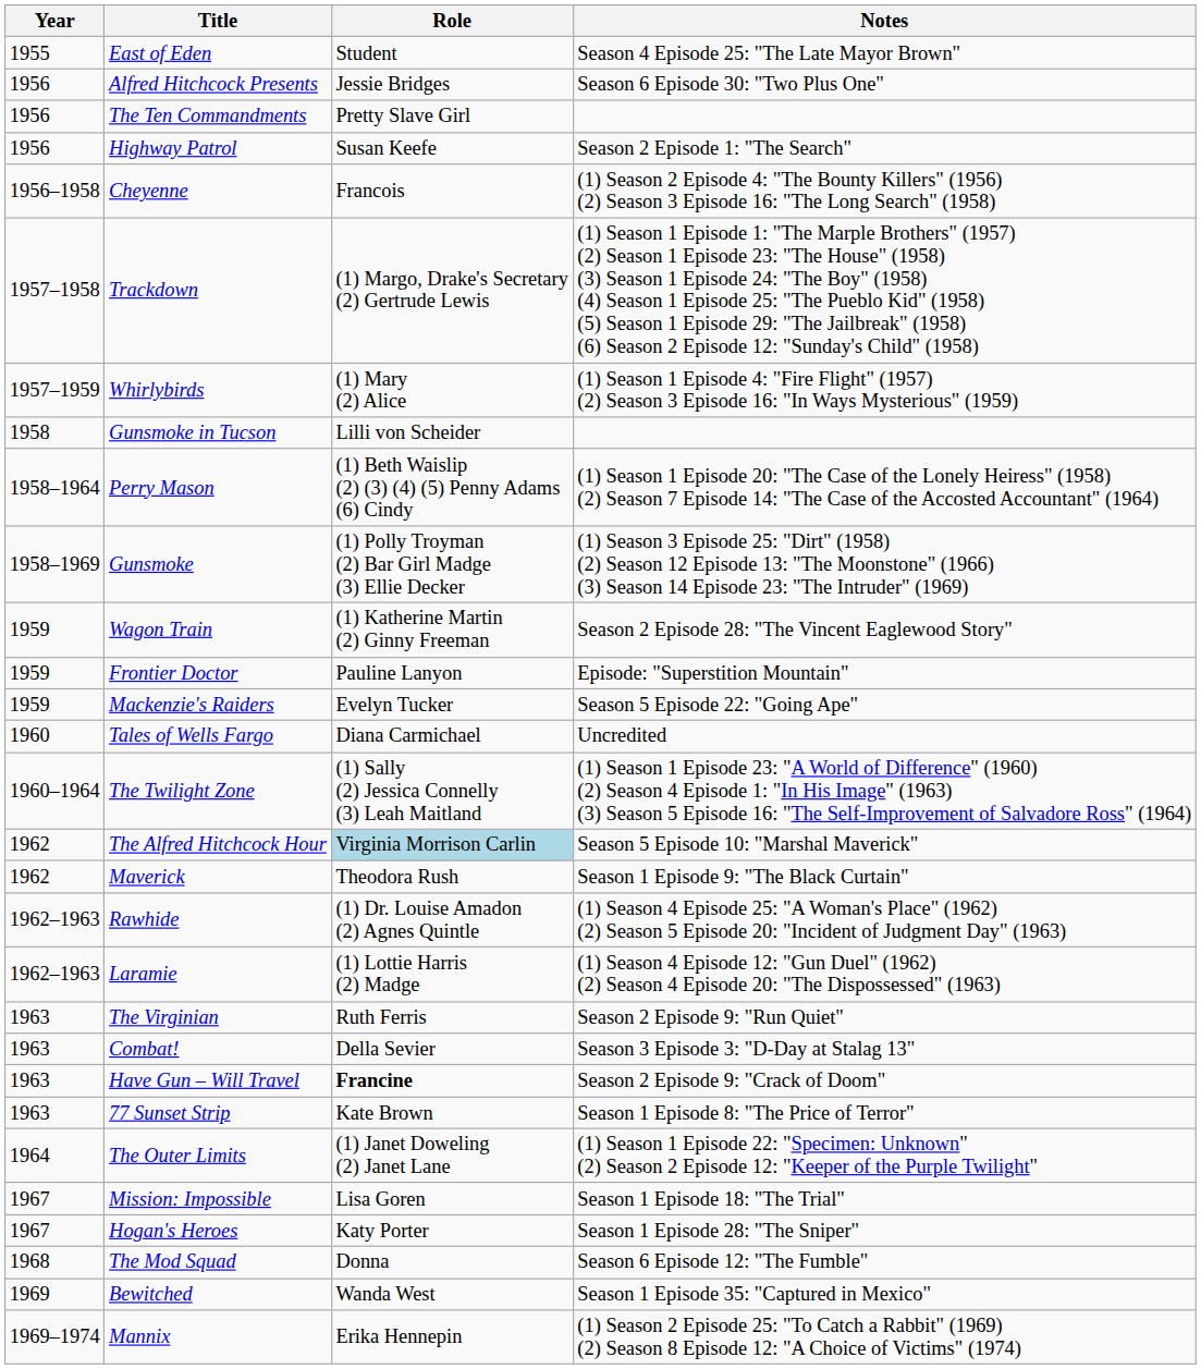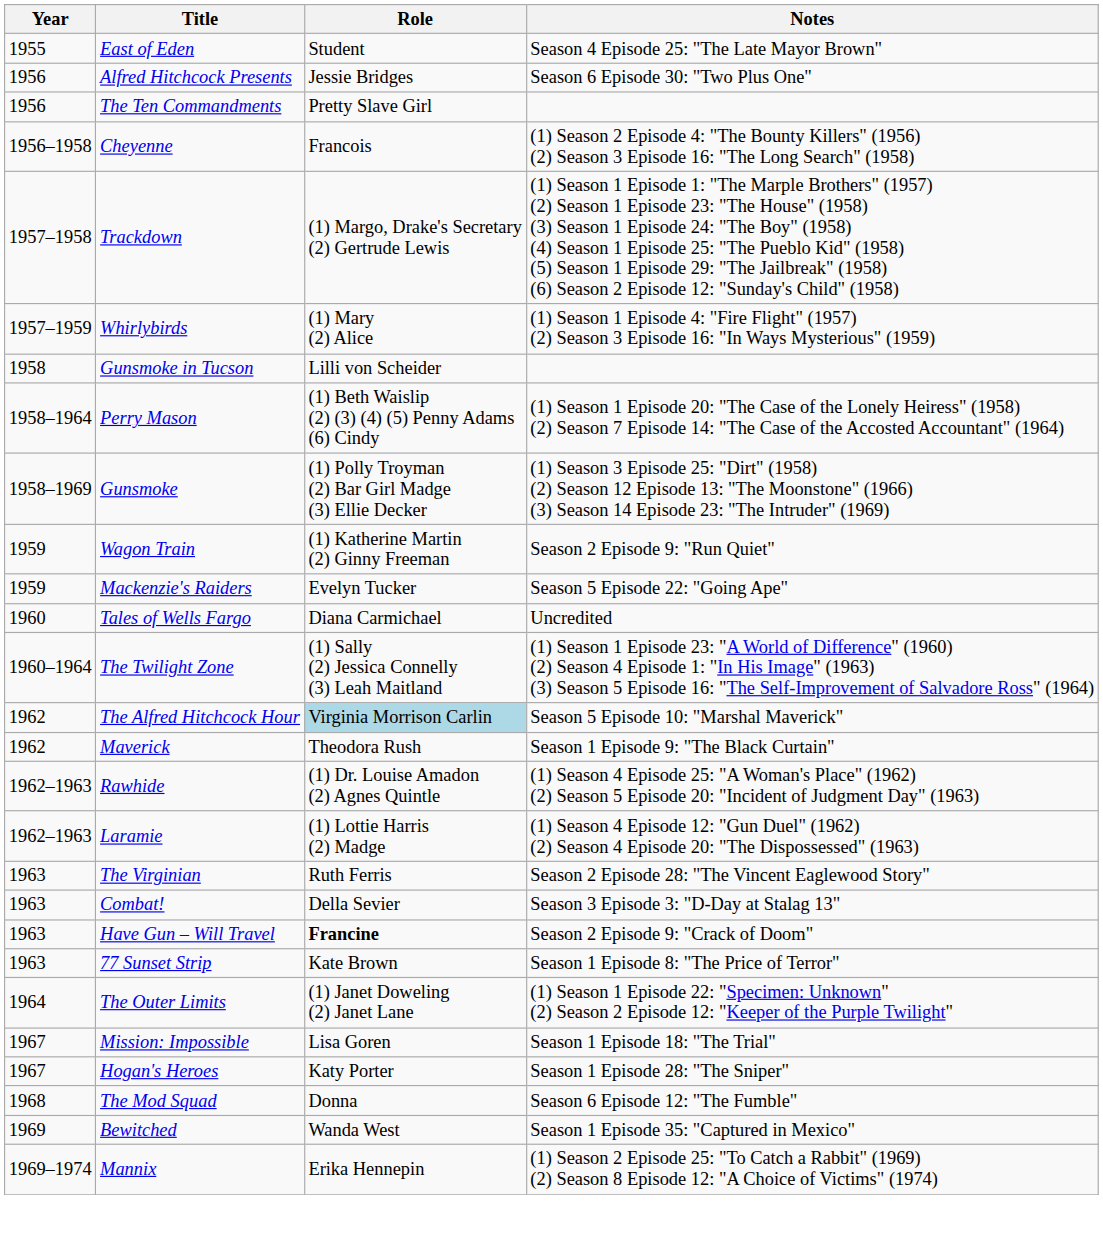 <table class="wikitable">
 <tr>
 <th>Year</th>
 <th>Title</th>
 <th>Role</th>
 <th>Notes</th>
 </tr>
 <tr>
 <td>1955</td>
 <td><em><a href='#'>East of Eden</a></em></td>
 <td>Student</td>
 <td>Season 4 Episode 25: "The Late Mayor Brown"</td>
 </tr>
 <tr>
 <td>1956</td>
 <td><em><a href='#'>Alfred Hitchcock Presents</a></em></td>
 <td>Jessie Bridges</td>
 <td>Season 6 Episode 30: "Two Plus One"</td>
 </tr>
 <tr>
 <td>1956</td>
 <td><em><a href='#'>The Ten Commandments</a></em></td>
 <td>Pretty Slave Girl</td>
 <td></td>
-</tr>
-<tr>
-<td>1956</td>
-<td><em><a href='#'>Highway Patrol</a></em></td>
-<td>Susan Keefe</td>
-<td>Season 2 Episode 1: "The Search"</td>
 </tr>
 <tr>
 <td>1956–1958</td>
 <td><em><a href='#'>Cheyenne</a></em></td>
 <td>Francois</td>
 <td>(1) Season 2 Episode 4: "The Bounty Killers" (1956)<br>(2) Season 3 Episode 16: "The Long Search" (1958)</td>
 </tr>
 <tr>
 <td>1957–1958</td>
 <td><em><a href='#'>Trackdown</a></em></td>
 <td>(1) Margo, Drake's Secretary<br>(2) Gertrude Lewis</td>
 <td>(1) Season 1 Episode 1: "The Marple Brothers" (1957)<br>(2) Season 1 Episode 23: "The House" (1958)<br>(3) Season 1 Episode 24: "The Boy" (1958)<br>(4) Season 1 Episode 25: "The Pueblo Kid" (1958)<br>(5) Season 1 Episode 29: "The Jailbreak" (1958)<br>(6) Season 2 Episode 12: "Sunday's Child" (1958)</td>
 </tr>
 <tr>
 <td>1957–1959</td>
 <td><em><a href='#'>Whirlybirds</a></em></td>
 <td>(1) Mary<br>(2) Alice</td>
 <td>(1) Season 1 Episode 4: "Fire Flight" (1957)<br>(2) Season 3 Episode 16: "In Ways Mysterious" (1959)</td>
 </tr>
 <tr>
 <td>1958</td>
 <td><em><a href='#'>Gunsmoke in Tucson</a></em></td>
 <td>Lilli von Scheider</td>
 <td></td>
 </tr>
 <tr>
 <td>1958–1964</td>
 <td><em><a href='#'>Perry Mason</a></em></td>
 <td>(1) Beth Waislip<br>(2) (3) (4) (5) Penny Adams<br>(6) Cindy</td>
 <td>(1) Season 1 Episode 20: "The Case of the Lonely Heiress" (1958)<br>(2) Season 7 Episode 14: "The Case of the Accosted Accountant" (1964)</td>
 </tr>
 <tr>
 <td>1958–1969</td>
 <td><em><a href='#'>Gunsmoke</a></em></td>
 <td>(1) Polly Troyman<br>(2) Bar Girl Madge<br>(3) Ellie Decker</td>
 <td>(1) Season 3 Episode 25: "Dirt" (1958)<br>(2) Season 12 Episode 13: "The Moonstone" (1966)<br>(3) Season 14 Episode 23: "The Intruder" (1969)</td>
 </tr>
 <tr>
 <td>1959</td>
 <td><em><a href='#'>Wagon Train</a></em></td>
 <td>(1) Katherine Martin<br>(2) Ginny Freeman</td>
-<td>Season 2 Episode 28: "The Vincent Eaglewood Story"</td>
-</tr>
-<tr>
-<td>1959</td>
-<td><em><a href='#'>Frontier Doctor</a></em></td>
-<td>Pauline Lanyon</td>
-<td>Episode: "Superstition Mountain"</td>
+<td>Season 2 Episode 9: "Run Quiet"</td>
 </tr>
 <tr>
 <td>1959</td>
 <td><em><a href='#'>Mackenzie's Raiders</a></em></td>
 <td>Evelyn Tucker</td>
 <td>Season 5 Episode 22: "Going Ape"</td>
 </tr>
 <tr>
 <td>1960</td>
 <td><em><a href='#'>Tales of Wells Fargo</a></em></td>
 <td>Diana Carmichael</td>
 <td>Uncredited</td>
 </tr>
 <tr>
 <td>1960–1964</td>
 <td><em><a href='#'>The Twilight Zone</a></em></td>
 <td>(1) Sally<br>(2) Jessica Connelly<br>(3) Leah Maitland</td>
 <td>(1) Season 1 Episode 23: "<a href='#'>A World of Difference</a>" (1960)<br>(2) Season 4 Episode 1: "<a href='#'>In His Image</a>" (1963)<br>(3) Season 5 Episode 16: "<a href='#'>The Self-Improvement of Salvadore Ross</a>" (1964)</td>
 </tr>
 <tr>
 <td>1962</td>
 <td><em><a href='#'>The Alfred Hitchcock Hour</a></em></td>
 <td style="background: lightblue;">Virginia Morrison Carlin</td>
 <td>Season 5 Episode 10: "Marshal Maverick"</td>
 </tr>
 <tr>
 <td>1962</td>
 <td><em><a href='#'>Maverick</a></em></td>
 <td>Theodora Rush</td>
 <td>Season 1 Episode 9: "The Black Curtain"</td>
 </tr>
 <tr>
 <td>1962–1963</td>
 <td><em><a href='#'>Rawhide</a></em></td>
 <td>(1) Dr. Louise Amadon<br>(2) Agnes Quintle</td>
 <td>(1) Season 4 Episode 25: "A Woman's Place" (1962)<br>(2) Season 5 Episode 20: "Incident of Judgment Day" (1963)</td>
 </tr>
 <tr>
 <td>1962–1963</td>
 <td><em><a href='#'>Laramie</a></em></td>
 <td>(1) Lottie Harris<br>(2) Madge</td>
 <td>(1) Season 4 Episode 12: "Gun Duel" (1962)<br>(2) Season 4 Episode 20: "The Dispossessed" (1963)</td>
 </tr>
 <tr>
 <td>1963</td>
 <td><em><a href='#'>The Virginian</a></em></td>
 <td>Ruth Ferris</td>
-<td>Season 2 Episode 9: "Run Quiet"</td>
+<td>Season 2 Episode 28: "The Vincent Eaglewood Story"</td>
 </tr>
 <tr>
 <td>1963</td>
 <td><em><a href='#'>Combat!</a></em></td>
 <td>Della Sevier</td>
 <td>Season 3 Episode 3: "D-Day at Stalag 13"</td>
 </tr>
 <tr>
 <td>1963</td>
 <td><em><a href='#'>Have Gun – Will Travel</a></em></td>
 <td><strong>Francine</strong></td>
 <td>Season 2 Episode 9: "Crack of Doom"</td>
 </tr>
 <tr>
 <td>1963</td>
 <td><em><a href='#'>77 Sunset Strip</a></em></td>
 <td>Kate Brown</td>
 <td>Season 1 Episode 8: "The Price of Terror"</td>
 </tr>
 <tr>
 <td>1964</td>
 <td><em><a href='#'>The Outer Limits</a></em></td>
 <td>(1) Janet Doweling<br>(2) Janet Lane</td>
 <td>(1) Season 1 Episode 22: "<a href='#'>Specimen: Unknown</a>"<br>(2) Season 2 Episode 12: "<a href='#'>Keeper of the Purple Twilight</a>"</td>
 </tr>
 <tr>
 <td>1967</td>
 <td><em><a href='#'>Mission: Impossible</a></em></td>
 <td>Lisa Goren</td>
 <td>Season 1 Episode 18: "The Trial"</td>
 </tr>
 <tr>
 <td>1967</td>
 <td><em><a href='#'>Hogan's Heroes</a></em></td>
 <td>Katy Porter</td>
 <td>Season 1 Episode 28: "The Sniper"</td>
 </tr>
 <tr>
 <td>1968</td>
 <td><em><a href='#'>The Mod Squad</a></em></td>
 <td>Donna</td>
 <td>Season 6 Episode 12: "The Fumble"</td>
 </tr>
 <tr>
 <td>1969</td>
 <td><em><a href='#'>Bewitched</a></em></td>
 <td>Wanda West</td>
 <td>Season 1 Episode 35: "Captured in Mexico"</td>
 </tr>
 <tr>
 <td>1969–1974</td>
 <td><em><a href='#'>Mannix</a></em></td>
 <td>Erika Hennepin</td>
 <td>(1) Season 2 Episode 25: "To Catch a Rabbit" (1969)<br>(2) Season 8 Episode 12: "A Choice of Victims" (1974)</td>
 </tr>
 </table>
